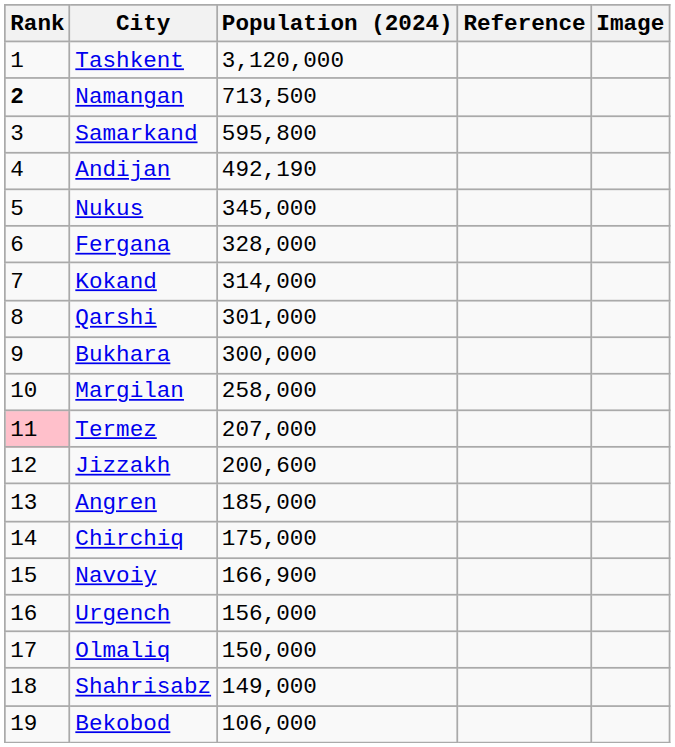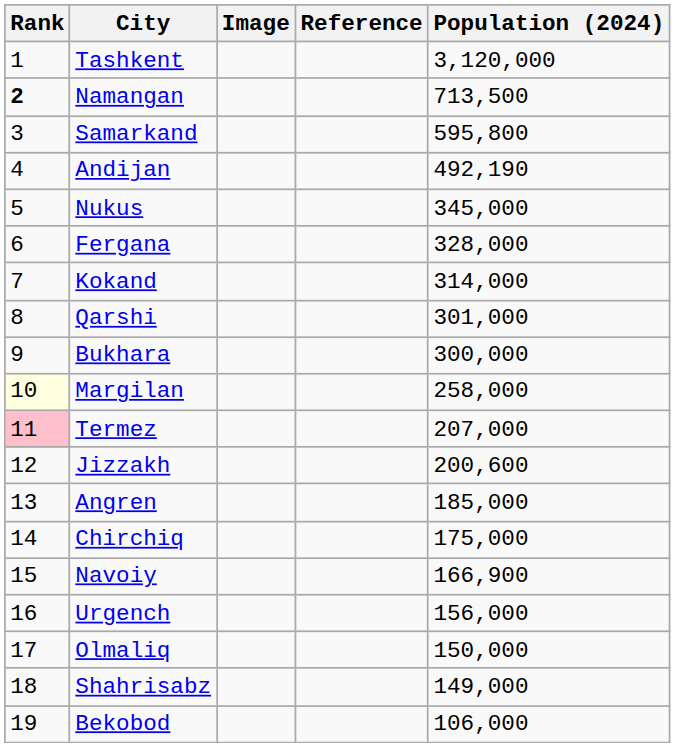 <table class="wikitable sortable">
 <tr>
 <th>Rank</th>
 <th>City</th>
+<th>Image</th>
+<th>Reference</th>
 <th>Population (2024)</th>
-<th>Reference</th>
-<th>Image</th>
 </tr>
 <tr>
 <td>1</td>
 <td><a href='#'>Tashkent</a></td>
-<td>3,120,000</td>
 <td></td>
 <td></td>
+<td>3,120,000</td>
 </tr>
 <tr>
 <td><strong>2</strong></td>
 <td><a href='#'>Namangan</a></td>
-<td>713,500</td>
 <td></td>
 <td></td>
+<td>713,500</td>
 </tr>
 <tr>
 <td>3</td>
 <td><a href='#'>Samarkand</a></td>
-<td>595,800</td>
 <td></td>
 <td></td>
+<td>595,800</td>
 </tr>
 <tr>
 <td>4</td>
 <td><a href='#'>Andijan</a></td>
-<td>492,190</td>
 <td></td>
 <td></td>
+<td>492,190</td>
 </tr>
 <tr>
 <td>5</td>
 <td><a href='#'>Nukus</a></td>
-<td>345,000</td>
 <td></td>
 <td></td>
+<td>345,000</td>
 </tr>
 <tr>
 <td>6</td>
 <td><a href='#'>Fergana</a></td>
-<td>328,000</td>
 <td></td>
 <td></td>
+<td>328,000</td>
 </tr>
 <tr>
 <td>7</td>
 <td><a href='#'>Kokand</a></td>
-<td>314,000</td>
 <td></td>
 <td></td>
+<td>314,000</td>
 </tr>
 <tr>
 <td>8</td>
 <td><a href='#'>Qarshi</a></td>
-<td>301,000</td>
 <td></td>
 <td></td>
+<td>301,000</td>
 </tr>
 <tr>
 <td>9</td>
 <td><a href='#'>Bukhara</a></td>
-<td>300,000</td>
 <td></td>
 <td></td>
+<td>300,000</td>
 </tr>
 <tr>
-<td>10</td>
+<td style="background: lightyellow;">10</td>
 <td><a href='#'>Margilan</a></td>
-<td>258,000</td>
 <td></td>
 <td></td>
+<td>258,000</td>
 </tr>
 <tr>
 <td style="background: pink;">11</td>
 <td><a href='#'>Termez</a></td>
-<td>207,000</td>
 <td></td>
 <td></td>
+<td>207,000</td>
 </tr>
 <tr>
 <td>12</td>
 <td><a href='#'>Jizzakh</a></td>
-<td>200,600</td>
 <td></td>
 <td></td>
+<td>200,600</td>
 </tr>
 <tr>
 <td>13</td>
 <td><a href='#'>Angren</a></td>
-<td>185,000</td>
 <td></td>
 <td></td>
+<td>185,000</td>
 </tr>
 <tr>
 <td>14</td>
 <td><a href='#'>Chirchiq</a></td>
-<td>175,000</td>
 <td></td>
 <td></td>
+<td>175,000</td>
 </tr>
 <tr>
 <td>15</td>
 <td><a href='#'>Navoiy</a></td>
-<td>166,900</td>
 <td></td>
 <td></td>
+<td>166,900</td>
 </tr>
 <tr>
 <td>16</td>
 <td><a href='#'>Urgench</a></td>
-<td>156,000</td>
 <td></td>
 <td></td>
+<td>156,000</td>
 </tr>
 <tr>
 <td>17</td>
 <td><a href='#'>Olmaliq</a></td>
-<td>150,000</td>
 <td></td>
 <td></td>
+<td>150,000</td>
 </tr>
 <tr>
 <td>18</td>
 <td><a href='#'>Shahrisabz</a></td>
-<td>149,000</td>
 <td></td>
 <td></td>
+<td>149,000</td>
 </tr>
 <tr>
 <td>19</td>
 <td><a href='#'>Bekobod</a></td>
-<td>106,000</td>
 <td></td>
 <td></td>
+<td>106,000</td>
 </tr>
 </table>
